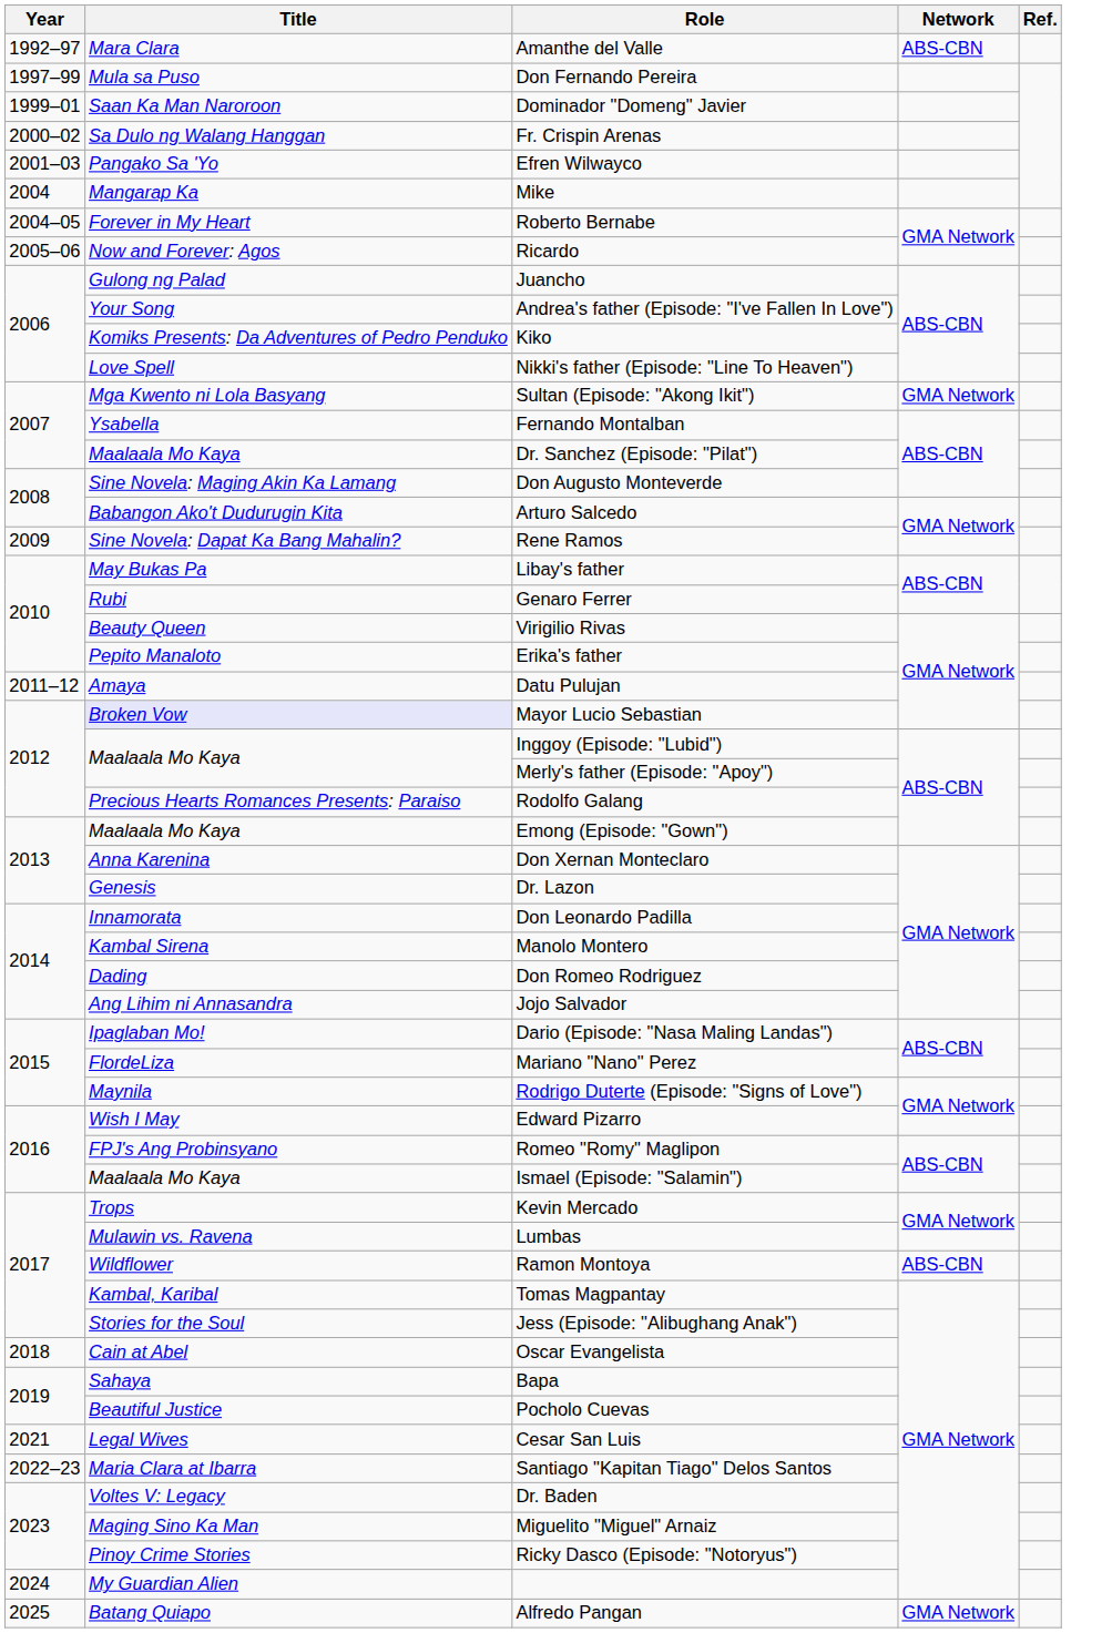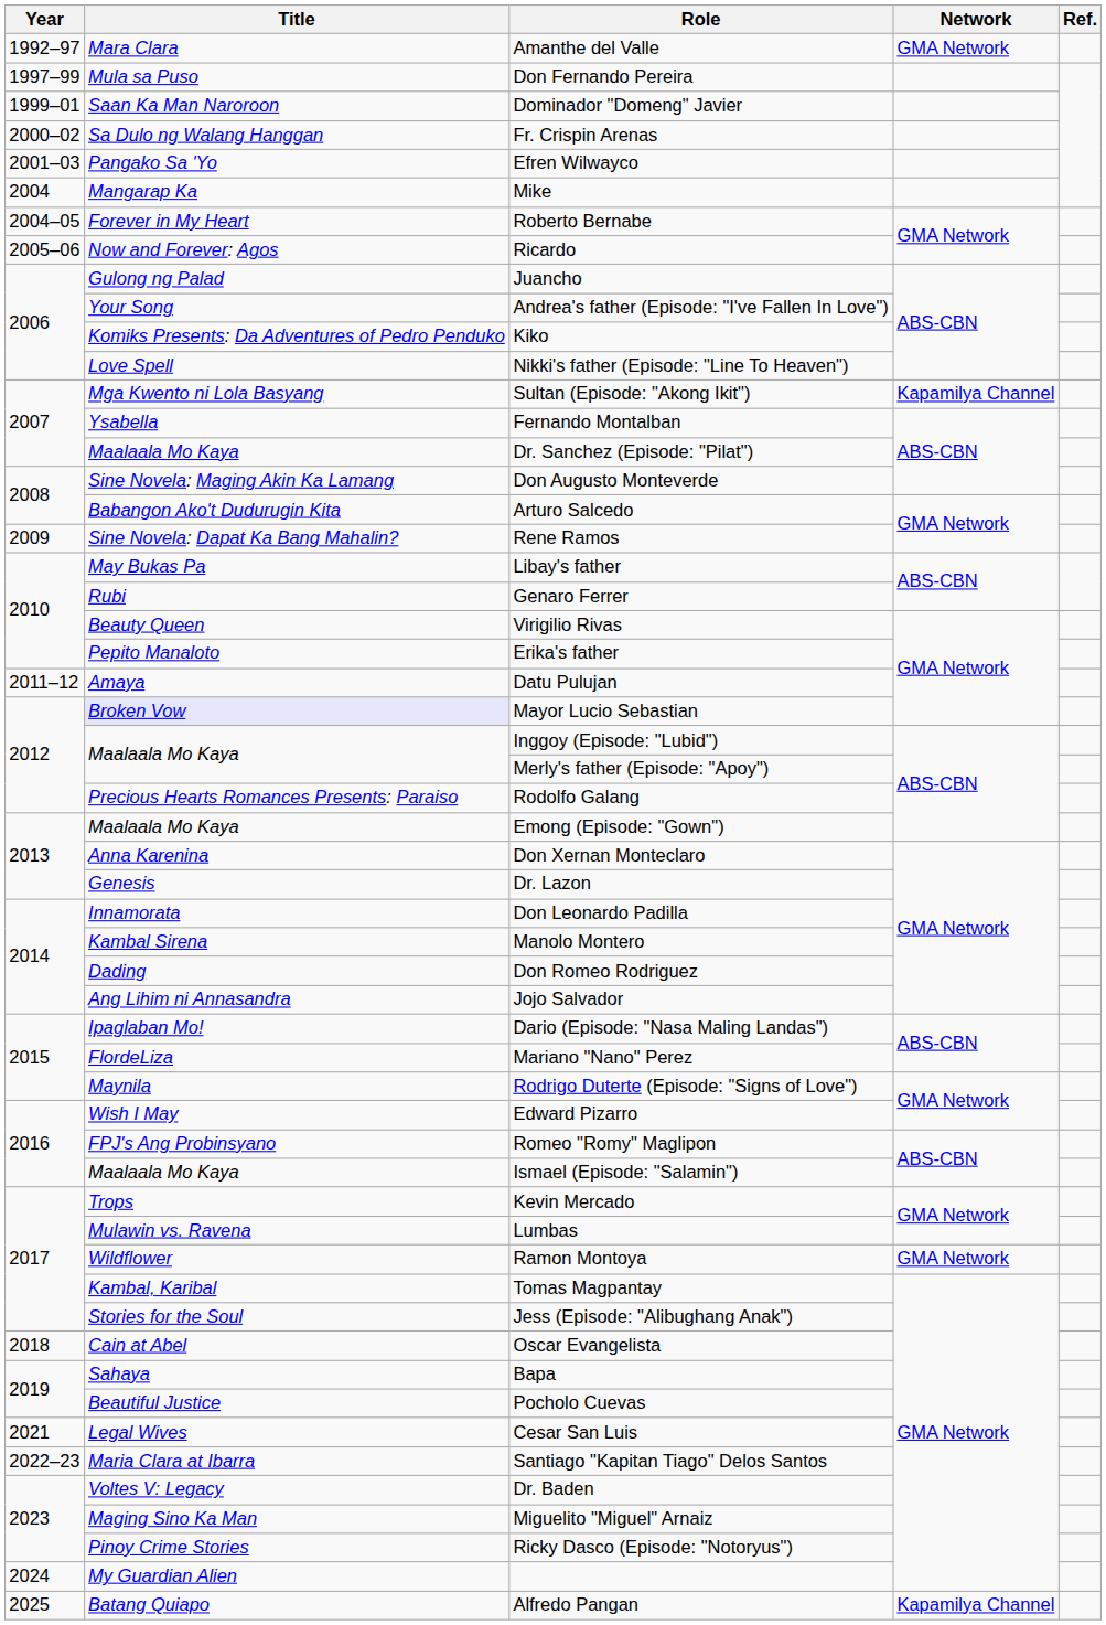 <table class="wikitable">
 <tr>
 <th>Year</th>
 <th>Title</th>
 <th>Role</th>
 <th>Network</th>
 <th>Ref.</th>
 </tr>
 <tr>
 <td>1992–97</td>
 <td><em><a href='#'>Mara Clara</a></em></td>
 <td>Amanthe del Valle</td>
-<td><a href='#'>ABS-CBN</a></td>
+<td><a href='#'>GMA Network</a></td>
 <td></td>
 </tr>
 <tr>
 <td>1997–99</td>
 <td><em><a href='#'>Mula sa Puso</a></em></td>
 <td>Don Fernando Pereira</td>
 <td></td>
 </tr>
 <tr>
 <td>1999–01</td>
 <td><em><a href='#'>Saan Ka Man Naroroon</a></em></td>
 <td>Dominador "Domeng" Javier</td>
 <td></td>
 </tr>
 <tr>
 <td>2000–02</td>
 <td><em><a href='#'>Sa Dulo ng Walang Hanggan</a></em></td>
 <td>Fr. Crispin Arenas</td>
 <td></td>
 </tr>
 <tr>
 <td>2001–03</td>
 <td><em><a href='#'>Pangako Sa 'Yo</a></em></td>
 <td>Efren Wilwayco</td>
 <td></td>
 </tr>
 <tr>
 <td>2004</td>
 <td><em><a href='#'>Mangarap Ka</a></em></td>
 <td>Mike</td>
 <td></td>
 </tr>
 <tr>
 <td>2004–05</td>
 <td><em><a href='#'>Forever in My Heart</a></em></td>
 <td>Roberto Bernabe</td>
 <td rowspan="2"><a href='#'>GMA Network</a></td>
 <td></td>
 </tr>
 <tr>
 <td>2005–06</td>
 <td><em><a href='#'>Now and Forever</a>: <a href='#'>Agos</a></em></td>
 <td>Ricardo</td>
 <td></td>
 </tr>
 <tr>
 <td rowspan="4">2006</td>
 <td><em><a href='#'>Gulong ng Palad</a></em></td>
 <td>Juancho</td>
 <td rowspan="4"><a href='#'>ABS-CBN</a></td>
 <td></td>
 </tr>
 <tr>
 <td><em><a href='#'>Your Song</a></em></td>
 <td>Andrea's father (Episode: "I've Fallen In Love")</td>
 <td></td>
 </tr>
 <tr>
 <td><em><a href='#'>Komiks Presents</a>: <a href='#'>Da Adventures of Pedro Penduko</a></em></td>
 <td>Kiko</td>
 <td></td>
 </tr>
 <tr>
 <td><em><a href='#'>Love Spell</a></em></td>
 <td>Nikki's father (Episode: "Line To Heaven")</td>
 <td></td>
 </tr>
 <tr>
 <td rowspan="3">2007</td>
 <td><em><a href='#'>Mga Kwento ni Lola Basyang</a></em></td>
 <td>Sultan (Episode: "Akong Ikit")</td>
-<td><a href='#'>GMA Network</a></td>
+<td><a href='#'>Kapamilya Channel</a></td>
 <td></td>
 </tr>
 <tr>
 <td><em><a href='#'>Ysabella</a></em></td>
 <td>Fernando Montalban</td>
 <td rowspan="3"><a href='#'>ABS-CBN</a></td>
 <td></td>
 </tr>
 <tr>
 <td><em><a href='#'>Maalaala Mo Kaya</a></em></td>
 <td>Dr. Sanchez (Episode: "Pilat")</td>
 <td></td>
 </tr>
 <tr>
 <td rowspan="2">2008</td>
 <td><em> <a href='#'>Sine Novela</a>: <a href='#'>Maging Akin Ka Lamang</a></em></td>
 <td>Don Augusto Monteverde</td>
 <td></td>
 </tr>
 <tr>
 <td><em><a href='#'>Babangon Ako't Dudurugin Kita</a></em></td>
 <td>Arturo Salcedo</td>
 <td rowspan="2"><a href='#'>GMA Network</a></td>
 <td></td>
 </tr>
 <tr>
 <td>2009</td>
 <td><em> <a href='#'>Sine Novela</a>: <a href='#'>Dapat Ka Bang Mahalin?</a></em></td>
 <td>Rene Ramos</td>
 <td></td>
 </tr>
 <tr>
 <td rowspan="4">2010</td>
 <td><em><a href='#'>May Bukas Pa</a></em></td>
 <td>Libay's father</td>
 <td rowspan="2"><a href='#'>ABS-CBN</a></td>
 <td rowspan="2"></td>
 </tr>
 <tr>
 <td><em><a href='#'>Rubi</a></em></td>
 <td>Genaro Ferrer</td>
 </tr>
 <tr>
 <td><em><a href='#'>Beauty Queen</a></em></td>
 <td>Virigilio Rivas</td>
 <td rowspan="4"><a href='#'>GMA Network</a></td>
 <td></td>
 </tr>
 <tr>
 <td><em><a href='#'>Pepito Manaloto</a></em></td>
 <td>Erika's father</td>
 <td></td>
 </tr>
 <tr>
 <td>2011–12</td>
 <td><em><a href='#'>Amaya</a></em></td>
 <td>Datu Pulujan</td>
 <td></td>
 </tr>
 <tr>
 <td rowspan="4">2012</td>
 <td style="background: lavender;"><em><a href='#'>Broken Vow</a></em></td>
 <td>Mayor Lucio Sebastian</td>
 <td></td>
 </tr>
 <tr>
 <td rowspan="2"><em>Maalaala Mo Kaya</em></td>
 <td>Inggoy (Episode: "Lubid")</td>
 <td rowspan="4"><a href='#'>ABS-CBN</a></td>
 <td></td>
 </tr>
 <tr>
 <td>Merly's father (Episode: "Apoy")</td>
 <td></td>
 </tr>
 <tr>
 <td><em><a href='#'>Precious Hearts Romances Presents</a>: <a href='#'>Paraiso</a></em></td>
 <td>Rodolfo Galang</td>
 <td></td>
 </tr>
 <tr>
 <td rowspan="3">2013</td>
 <td><em>Maalaala Mo Kaya</em></td>
 <td>Emong (Episode: "Gown")</td>
 <td></td>
 </tr>
 <tr>
 <td><em><a href='#'>Anna Karenina</a></em></td>
 <td>Don Xernan Monteclaro</td>
 <td rowspan="6"><a href='#'>GMA Network</a></td>
 <td></td>
 </tr>
 <tr>
 <td><em><a href='#'>Genesis</a></em></td>
 <td>Dr. Lazon</td>
 <td></td>
 </tr>
 <tr>
 <td rowspan="4">2014</td>
 <td><em><a href='#'>Innamorata</a></em></td>
 <td>Don Leonardo Padilla</td>
 <td></td>
 </tr>
 <tr>
 <td><em><a href='#'>Kambal Sirena</a></em></td>
 <td>Manolo Montero</td>
 <td></td>
 </tr>
 <tr>
 <td><em><a href='#'>Dading</a></em></td>
 <td>Don Romeo Rodriguez</td>
 <td></td>
 </tr>
 <tr>
 <td><em><a href='#'>Ang Lihim ni Annasandra</a></em></td>
 <td>Jojo Salvador</td>
 <td></td>
 </tr>
 <tr>
 <td rowspan="3">2015</td>
 <td><em><a href='#'>Ipaglaban Mo!</a></em></td>
 <td>Dario (Episode: "Nasa Maling Landas")</td>
 <td rowspan="2"><a href='#'>ABS-CBN</a></td>
 <td></td>
 </tr>
 <tr>
 <td><em><a href='#'>FlordeLiza</a></em></td>
 <td>Mariano "Nano" Perez</td>
 <td></td>
 </tr>
 <tr>
 <td><em><a href='#'>Maynila</a></em></td>
 <td><a href='#'>Rodrigo Duterte</a> (Episode: "Signs of Love")</td>
 <td rowspan="2"><a href='#'>GMA Network</a></td>
 <td></td>
 </tr>
 <tr>
 <td rowspan="3">2016</td>
 <td><em><a href='#'>Wish I May</a></em></td>
 <td>Edward Pizarro</td>
 <td></td>
 </tr>
 <tr>
 <td><em><a href='#'>FPJ's Ang Probinsyano</a></em></td>
 <td>Romeo "Romy" Maglipon</td>
 <td rowspan="2"><a href='#'>ABS-CBN</a></td>
 <td></td>
 </tr>
 <tr>
 <td><em>Maalaala Mo Kaya</em></td>
 <td>Ismael (Episode: "Salamin")</td>
 <td></td>
 </tr>
 <tr>
 <td rowspan="5">2017</td>
 <td><em><a href='#'>Trops</a></em></td>
 <td>Kevin Mercado</td>
 <td Rowspan="2"><a href='#'>GMA Network</a></td>
 <td></td>
 </tr>
 <tr>
 <td><em><a href='#'>Mulawin vs. Ravena</a></em></td>
 <td>Lumbas</td>
 <td></td>
 </tr>
 <tr>
 <td><em><a href='#'>Wildflower</a></em></td>
 <td>Ramon Montoya</td>
-<td><a href='#'>ABS-CBN</a></td>
+<td><a href='#'>GMA Network</a></td>
 <td></td>
 </tr>
 <tr>
 <td><em><a href='#'>Kambal, Karibal</a></em></td>
 <td>Tomas Magpantay</td>
 <td rowspan="11"><a href='#'>GMA Network</a></td>
 <td></td>
 </tr>
 <tr>
 <td><em><a href='#'>Stories for the Soul</a></em></td>
 <td>Jess (Episode: "Alibughang Anak")</td>
 <td></td>
 </tr>
 <tr>
 <td>2018</td>
 <td><em><a href='#'>Cain at Abel</a></em></td>
 <td>Oscar Evangelista</td>
 <td></td>
 </tr>
 <tr>
 <td rowspan="2">2019</td>
 <td><em><a href='#'>Sahaya</a></em></td>
 <td>Bapa</td>
 <td></td>
 </tr>
 <tr>
 <td><em><a href='#'>Beautiful Justice</a></em></td>
 <td>Pocholo Cuevas</td>
 <td></td>
 </tr>
 <tr>
 <td>2021</td>
 <td><em><a href='#'>Legal Wives</a></em></td>
 <td>Cesar San Luis</td>
 <td></td>
 </tr>
 <tr>
 <td>2022–23</td>
 <td><em><a href='#'>Maria Clara at Ibarra</a></em></td>
 <td>Santiago "Kapitan Tiago" Delos Santos</td>
 <td></td>
 </tr>
 <tr>
 <td rowspan="3">2023</td>
 <td><em><a href='#'>Voltes V: Legacy</a></em></td>
 <td>Dr. Baden</td>
 <td></td>
 </tr>
 <tr>
 <td><em><a href='#'>Maging Sino Ka Man</a></em></td>
 <td>Miguelito "Miguel" Arnaiz</td>
 <td></td>
 </tr>
 <tr>
 <td><em><a href='#'>Pinoy Crime Stories</a></em></td>
 <td>Ricky Dasco (Episode: "Notoryus")</td>
 <td></td>
 </tr>
 <tr>
 <td>2024</td>
 <td><em><a href='#'>My Guardian Alien</a></em></td>
 <td></td>
 <td></td>
 </tr>
 <tr>
 <td>2025</td>
 <td><em><a href='#'> Batang Quiapo</a></em></td>
 <td>Alfredo Pangan</td>
-<td><a href='#'>GMA Network</a></td>
+<td><a href='#'>Kapamilya Channel</a></td>
 <td></td>
 </tr>
 </table>
